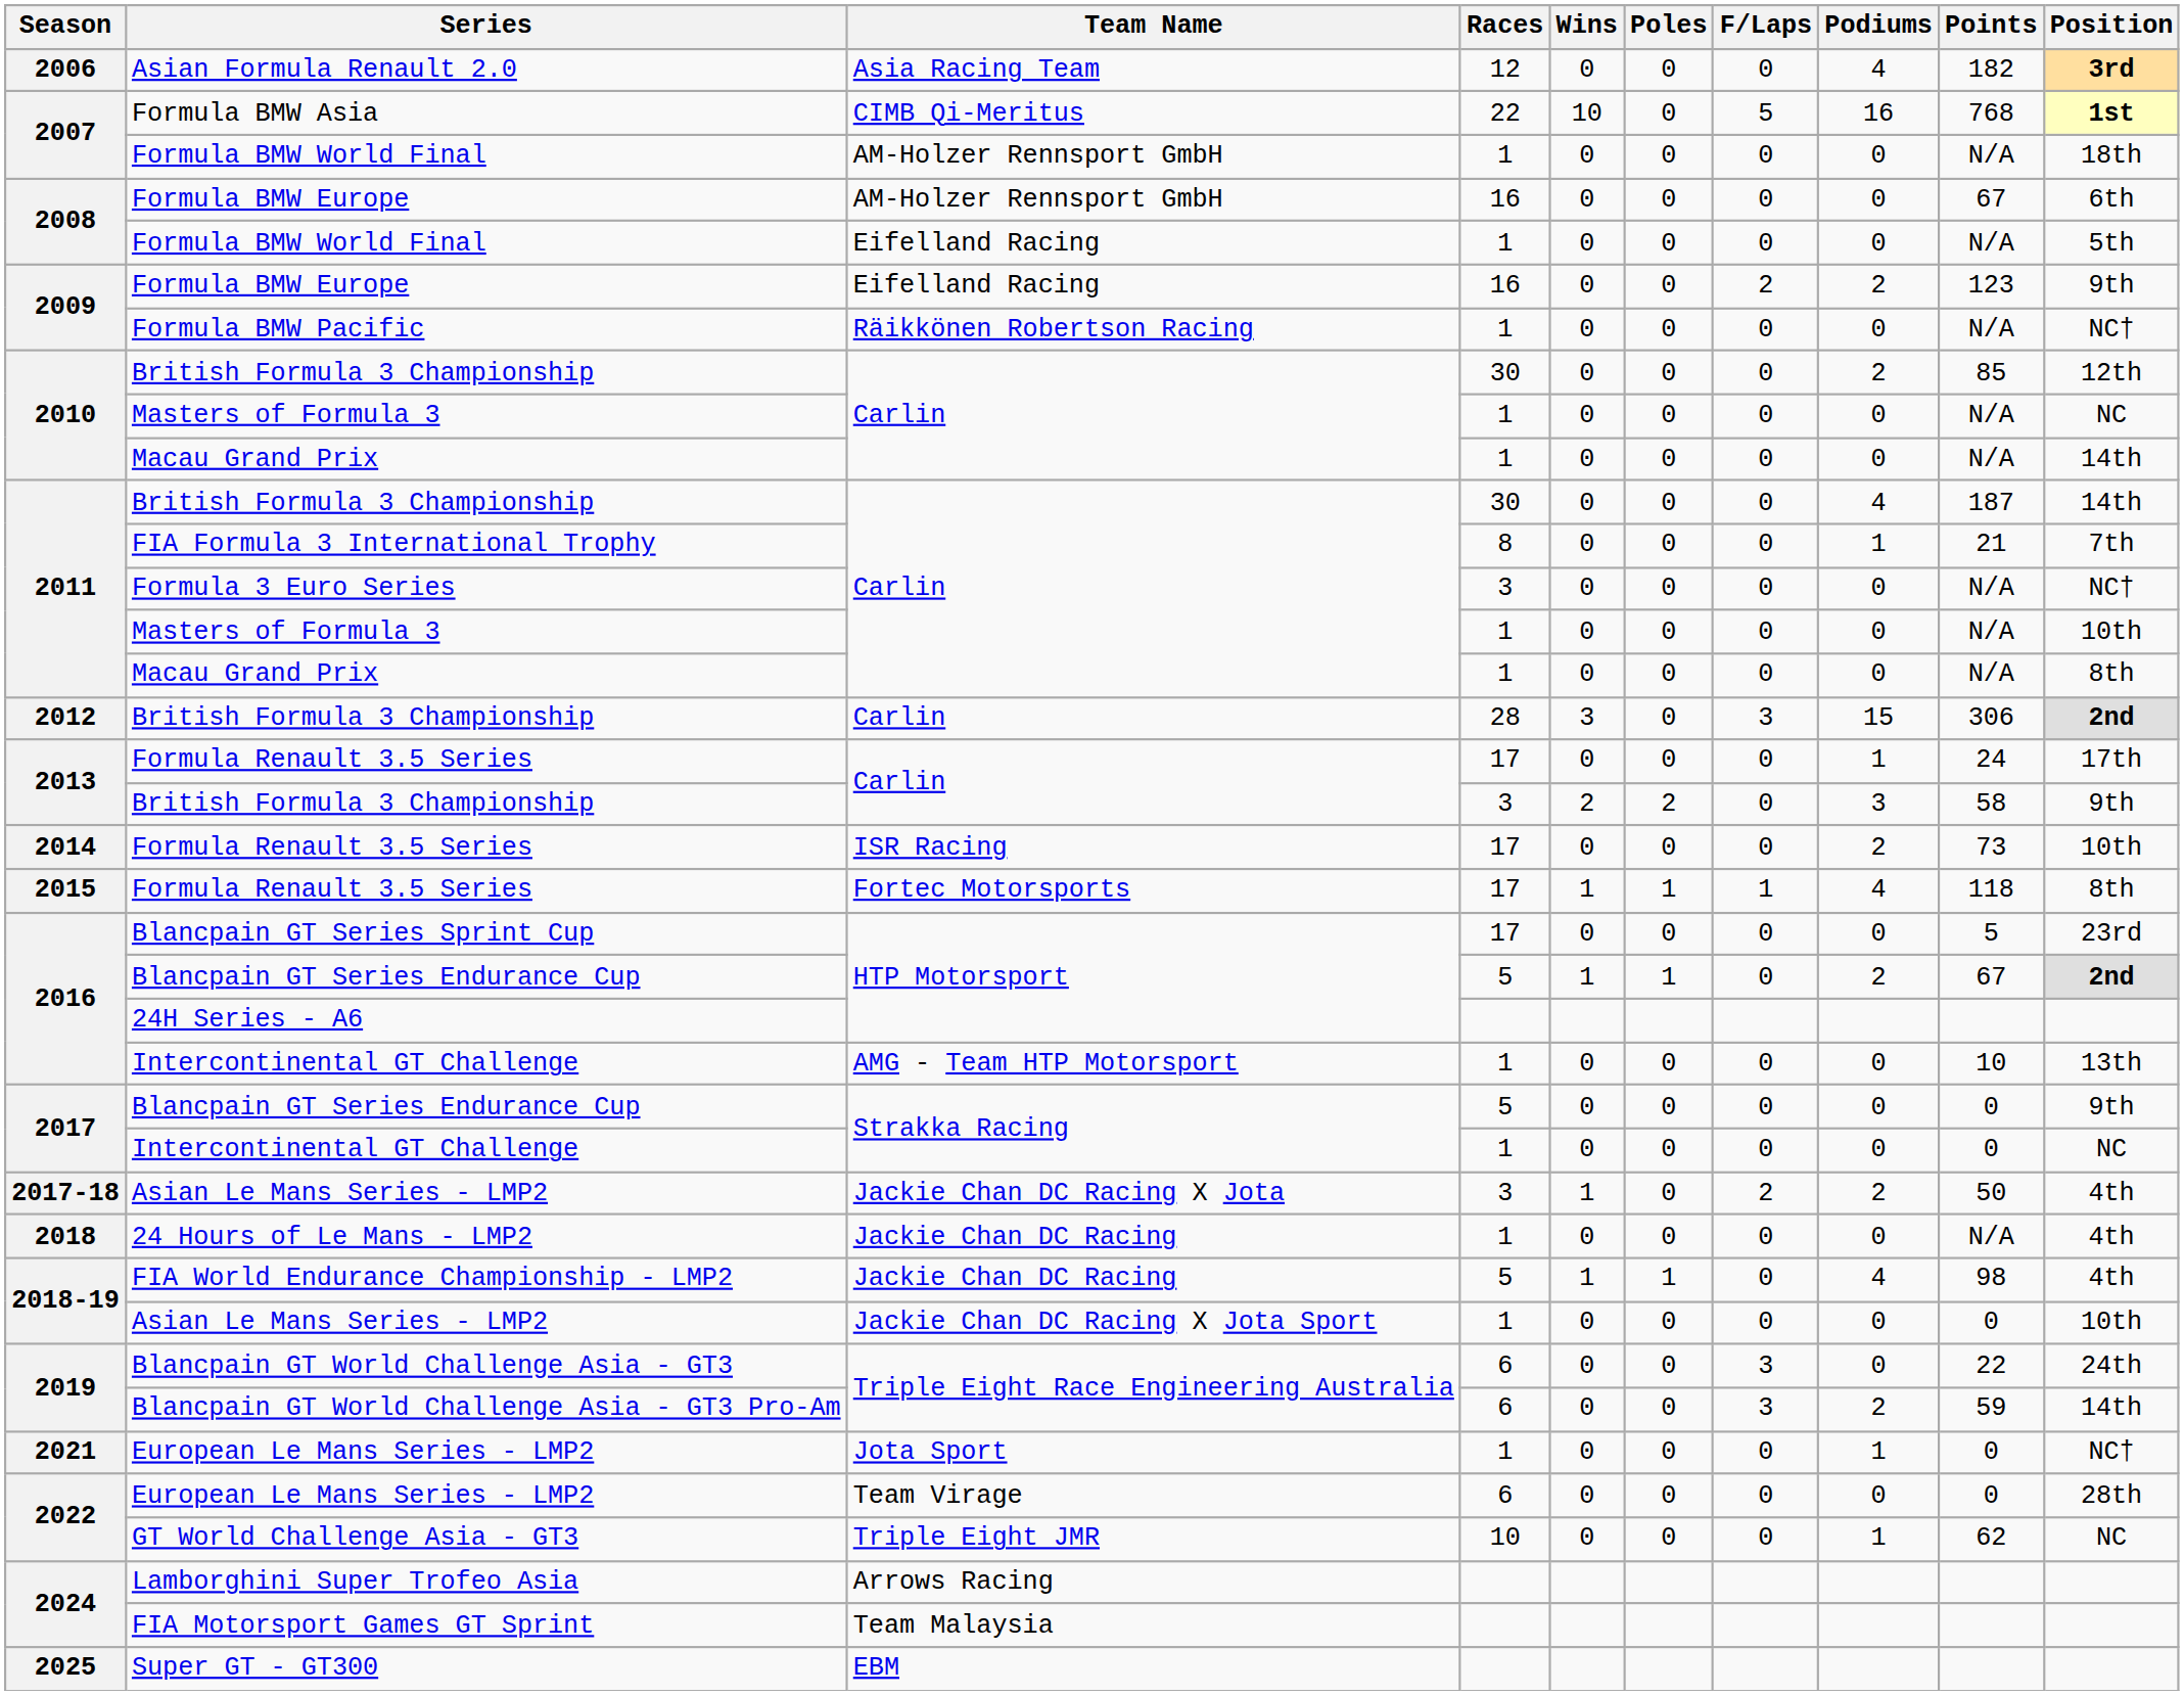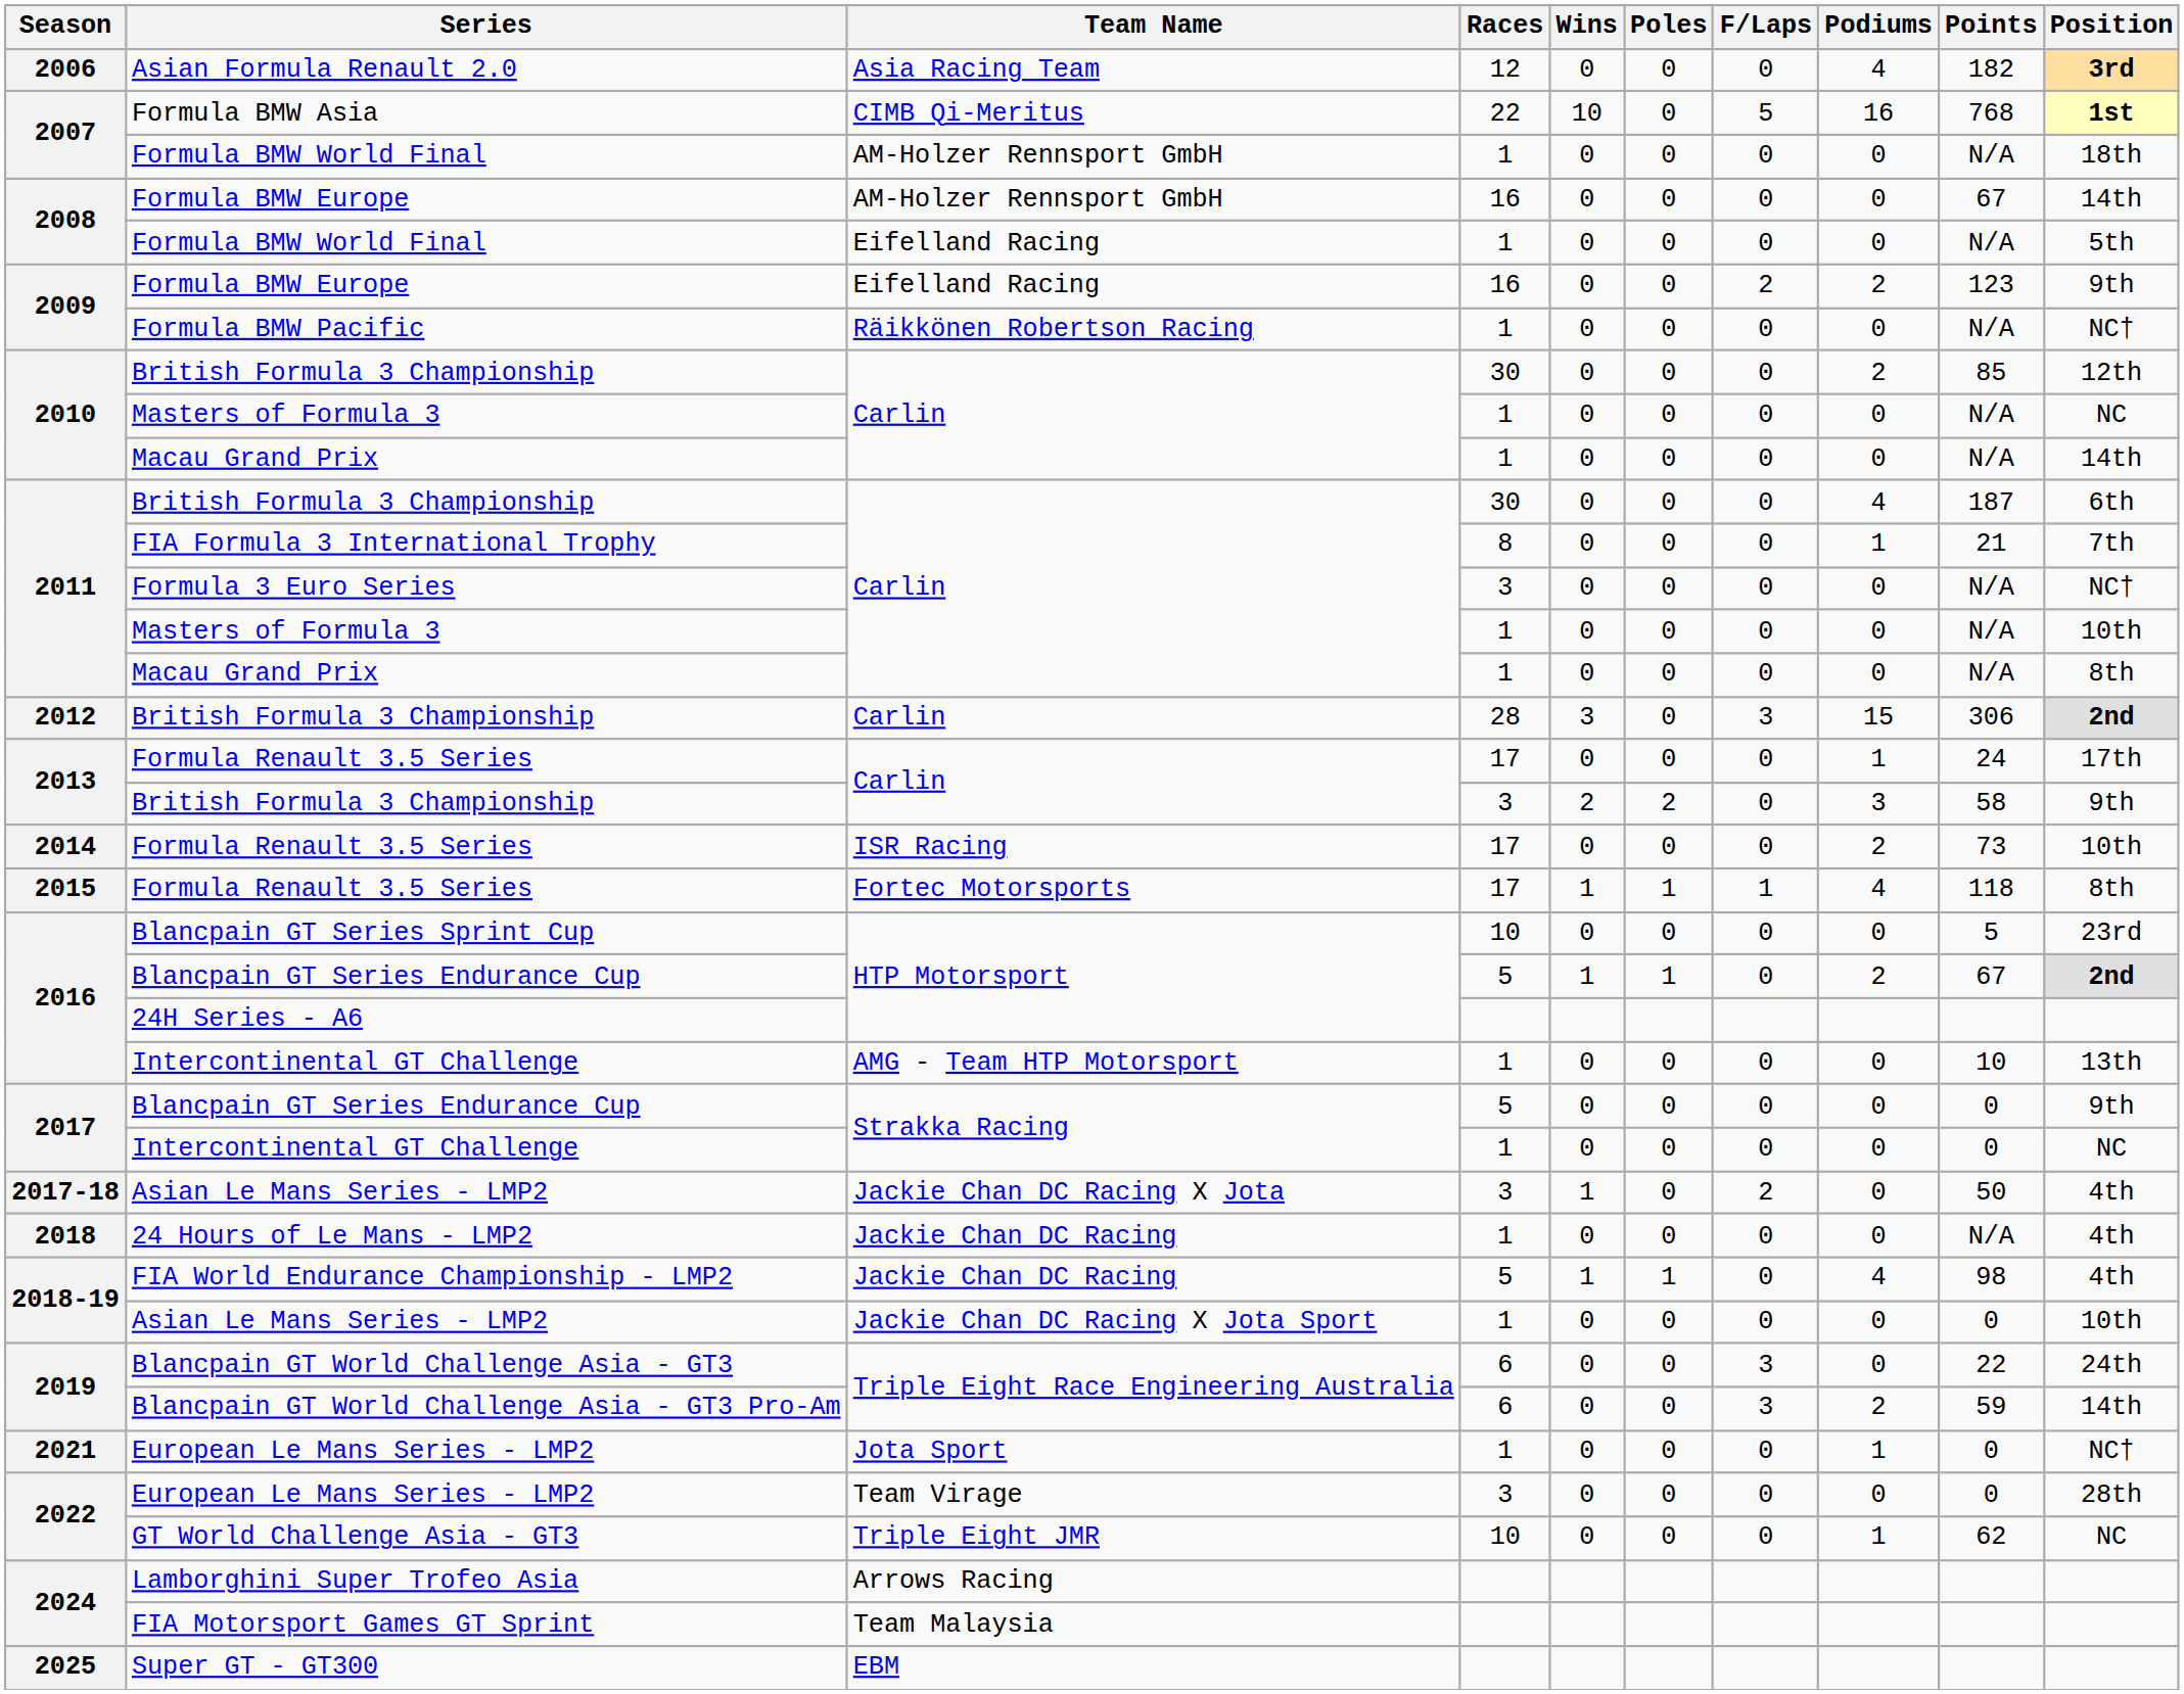 <table class="wikitable" style="font-size: 90%; text-align:center">
 <tr>
 <th>Season</th>
 <th>Series</th>
 <th>Team Name</th>
 <th>Races</th>
 <th>Wins</th>
 <th>Poles</th>
 <th>F/Laps</th>
 <th>Podiums</th>
 <th>Points</th>
 <th>Position</th>
 </tr>
 <tr>
 <th>2006</th>
 <td align=left><a href='#'>Asian Formula Renault 2.0</a></td>
 <td align=left><a href='#'>Asia Racing Team</a></td>
 <td>12</td>
 <td>0</td>
 <td>0</td>
 <td>0</td>
 <td>4</td>
 <td>182</td>
 <td style="background:#FFDF9F;"><strong>3rd</strong></td>
 </tr>
 <tr>
 <th rowspan=2>2007</th>
 <td align=left>Formula BMW Asia</td>
 <td align=left><a href='#'>CIMB Qi-Meritus</a></td>
 <td>22</td>
 <td>10</td>
 <td>0</td>
 <td>5</td>
 <td>16</td>
 <td>768</td>
 <td style="background:#FFFFBF;"><strong>1st</strong></td>
 </tr>
 <tr>
 <td align=left><a href='#'>Formula BMW World Final</a></td>
 <td align=left>AM-Holzer Rennsport GmbH</td>
 <td>1</td>
 <td>0</td>
 <td>0</td>
 <td>0</td>
 <td>0</td>
 <td>N/A</td>
 <td>18th</td>
 </tr>
 <tr>
 <th rowspan=2>2008</th>
 <td align=left><a href='#'>Formula BMW Europe</a></td>
 <td align=left>AM-Holzer Rennsport GmbH</td>
 <td>16</td>
 <td>0</td>
 <td>0</td>
 <td>0</td>
 <td>0</td>
 <td>67</td>
-<td>6th</td>
+<td>14th</td>
 </tr>
 <tr>
 <td align=left><a href='#'>Formula BMW World Final</a></td>
 <td align=left>Eifelland Racing</td>
 <td>1</td>
 <td>0</td>
 <td>0</td>
 <td>0</td>
 <td>0</td>
 <td>N/A</td>
 <td>5th</td>
 </tr>
 <tr>
 <th rowspan=2>2009</th>
 <td align=left><a href='#'>Formula BMW Europe</a></td>
 <td align=left>Eifelland Racing</td>
 <td>16</td>
 <td>0</td>
 <td>0</td>
 <td>2</td>
 <td>2</td>
 <td>123</td>
 <td>9th</td>
 </tr>
 <tr>
 <td align=left><a href='#'>Formula BMW Pacific</a></td>
 <td align=left><a href='#'>Räikkönen Robertson Racing</a></td>
 <td>1</td>
 <td>0</td>
 <td>0</td>
 <td>0</td>
 <td>0</td>
 <td>N/A</td>
 <td>NC†</td>
 </tr>
 <tr>
 <th rowspan=3>2010</th>
 <td align=left><a href='#'>British Formula 3 Championship</a></td>
 <td align=left rowspan=3><a href='#'>Carlin</a></td>
 <td>30</td>
 <td>0</td>
 <td>0</td>
 <td>0</td>
 <td>2</td>
 <td>85</td>
 <td>12th</td>
 </tr>
 <tr>
 <td align=left><a href='#'>Masters of Formula 3</a></td>
 <td>1</td>
 <td>0</td>
 <td>0</td>
 <td>0</td>
 <td>0</td>
 <td>N/A</td>
 <td>NC</td>
 </tr>
 <tr>
 <td align=left><a href='#'>Macau Grand Prix</a></td>
 <td>1</td>
 <td>0</td>
 <td>0</td>
 <td>0</td>
 <td>0</td>
 <td>N/A</td>
 <td>14th</td>
 </tr>
 <tr>
 <th rowspan=5>2011</th>
 <td align=left><a href='#'>British Formula 3 Championship</a></td>
 <td align=left rowspan=5><a href='#'>Carlin</a></td>
 <td>30</td>
 <td>0</td>
 <td>0</td>
 <td>0</td>
 <td>4</td>
 <td>187</td>
-<td>14th</td>
+<td>6th</td>
 </tr>
 <tr>
 <td align=left><a href='#'>FIA Formula 3 International Trophy</a></td>
 <td>8</td>
 <td>0</td>
 <td>0</td>
 <td>0</td>
 <td>1</td>
 <td>21</td>
 <td>7th</td>
 </tr>
 <tr>
 <td align=left><a href='#'>Formula 3 Euro Series</a></td>
 <td>3</td>
 <td>0</td>
 <td>0</td>
 <td>0</td>
 <td>0</td>
 <td>N/A</td>
 <td>NC†</td>
 </tr>
 <tr>
 <td align=left><a href='#'>Masters of Formula 3</a></td>
 <td>1</td>
 <td>0</td>
 <td>0</td>
 <td>0</td>
 <td>0</td>
 <td>N/A</td>
 <td>10th</td>
 </tr>
 <tr>
 <td align=left><a href='#'>Macau Grand Prix</a></td>
 <td>1</td>
 <td>0</td>
 <td>0</td>
 <td>0</td>
 <td>0</td>
 <td>N/A</td>
 <td>8th</td>
 </tr>
 <tr>
 <th>2012</th>
 <td align=left><a href='#'>British Formula 3 Championship</a></td>
 <td align=left><a href='#'>Carlin</a></td>
 <td>28</td>
 <td>3</td>
 <td>0</td>
 <td>3</td>
 <td>15</td>
 <td>306</td>
 <td style="background:#DFDFDF;"><strong>2nd</strong></td>
 </tr>
 <tr>
 <th rowspan=2>2013</th>
 <td align=left><a href='#'>Formula Renault 3.5 Series</a></td>
 <td align=left rowspan=2><a href='#'>Carlin</a></td>
 <td>17</td>
 <td>0</td>
 <td>0</td>
 <td>0</td>
 <td>1</td>
 <td>24</td>
 <td>17th</td>
 </tr>
 <tr>
 <td align=left><a href='#'>British Formula 3 Championship</a></td>
 <td>3</td>
 <td>2</td>
 <td>2</td>
 <td>0</td>
 <td>3</td>
 <td>58</td>
 <td>9th</td>
 </tr>
 <tr>
 <th>2014</th>
 <td align=left><a href='#'>Formula Renault 3.5 Series</a></td>
 <td align=left><a href='#'>ISR Racing</a></td>
 <td>17</td>
 <td>0</td>
 <td>0</td>
 <td>0</td>
 <td>2</td>
 <td>73</td>
 <td>10th</td>
 </tr>
 <tr>
 <th>2015</th>
 <td align=left><a href='#'>Formula Renault 3.5 Series</a></td>
 <td align=left><a href='#'>Fortec Motorsports</a></td>
 <td>17</td>
 <td>1</td>
 <td>1</td>
 <td>1</td>
 <td>4</td>
 <td>118</td>
 <td>8th</td>
 </tr>
 <tr>
 <th rowspan="4">2016</th>
 <td align=left><a href='#'>Blancpain GT Series Sprint Cup</a></td>
 <td rowspan="3" align="left"><a href='#'>HTP Motorsport</a></td>
-<td>17</td>
+<td>10</td>
 <td>0</td>
 <td>0</td>
 <td>0</td>
 <td>0</td>
 <td>5</td>
 <td>23rd</td>
 </tr>
 <tr>
 <td align=left><a href='#'>Blancpain GT Series Endurance Cup</a></td>
 <td>5</td>
 <td>1</td>
 <td>1</td>
 <td>0</td>
 <td>2</td>
 <td>67</td>
 <td style="background:#DFDFDF;"><strong>2nd</strong></td>
 </tr>
 <tr>
 <td align=left><a href='#'>24H Series - A6</a></td>
 <td></td>
 <td></td>
 <td></td>
 <td></td>
 <td></td>
 <td></td>
 <td></td>
 </tr>
 <tr>
 <td align=left><a href='#'>Intercontinental GT Challenge</a></td>
 <td align=left><a href='#'>AMG</a> - <a href='#'>Team HTP Motorsport</a></td>
 <td>1</td>
 <td>0</td>
 <td>0</td>
 <td>0</td>
 <td>0</td>
 <td>10</td>
 <td>13th</td>
 </tr>
 <tr>
 <th rowspan=2>2017</th>
 <td align=left><a href='#'>Blancpain GT Series Endurance Cup</a></td>
 <td rowspan="2" align="left"><a href='#'>Strakka Racing</a></td>
 <td>5</td>
 <td>0</td>
 <td>0</td>
 <td>0</td>
 <td>0</td>
 <td>0</td>
 <td>9th</td>
 </tr>
 <tr>
 <td align=left><a href='#'>Intercontinental GT Challenge</a></td>
 <td>1</td>
 <td>0</td>
 <td>0</td>
 <td>0</td>
 <td>0</td>
 <td>0</td>
 <td>NC</td>
 </tr>
 <tr>
 <th>2017-18</th>
 <td align=left><a href='#'>Asian Le Mans Series - LMP2</a></td>
 <td align=left><a href='#'>Jackie Chan DC Racing</a> X <a href='#'>Jota</a></td>
 <td>3</td>
 <td>1</td>
 <td>0</td>
 <td>2</td>
-<td>2</td>
+<td>0</td>
 <td>50</td>
 <td>4th</td>
 </tr>
 <tr>
 <th>2018</th>
 <td align=left><a href='#'>24 Hours of Le Mans - LMP2</a></td>
 <td align=left><a href='#'>Jackie Chan DC Racing</a></td>
 <td>1</td>
 <td>0</td>
 <td>0</td>
 <td>0</td>
 <td>0</td>
 <td>N/A</td>
 <td>4th</td>
 </tr>
 <tr>
 <th rowspan=2>2018-19</th>
 <td align=left><a href='#'>FIA World Endurance Championship - LMP2</a></td>
 <td align=left><a href='#'>Jackie Chan DC Racing</a></td>
 <td>5</td>
 <td>1</td>
 <td>1</td>
 <td>0</td>
 <td>4</td>
 <td>98</td>
 <td>4th</td>
 </tr>
 <tr>
 <td align=left><a href='#'>Asian Le Mans Series - LMP2</a></td>
 <td align=left><a href='#'>Jackie Chan DC Racing</a> X <a href='#'>Jota Sport</a></td>
 <td>1</td>
 <td>0</td>
 <td>0</td>
 <td>0</td>
 <td>0</td>
 <td>0</td>
 <td>10th</td>
 </tr>
 <tr>
 <th rowspan=2>2019</th>
 <td align=left><a href='#'>Blancpain GT World Challenge Asia - GT3</a></td>
 <td align=left rowspan=2><a href='#'>Triple Eight Race Engineering Australia</a></td>
 <td>6</td>
 <td>0</td>
 <td>0</td>
 <td>3</td>
 <td>0</td>
 <td>22</td>
 <td>24th</td>
 </tr>
 <tr>
 <td align=left><a href='#'>Blancpain GT World Challenge Asia - GT3 Pro-Am</a></td>
 <td>6</td>
 <td>0</td>
 <td>0</td>
 <td>3</td>
 <td>2</td>
 <td>59</td>
 <td>14th</td>
 </tr>
 <tr>
 <th>2021</th>
 <td align=left><a href='#'>European Le Mans Series - LMP2</a></td>
 <td align=left><a href='#'>Jota Sport</a></td>
 <td>1</td>
 <td>0</td>
 <td>0</td>
 <td>0</td>
 <td>1</td>
 <td>0</td>
 <td>NC†</td>
 </tr>
 <tr>
 <th rowspan="2">2022</th>
 <td align=left><a href='#'>European Le Mans Series - LMP2</a></td>
 <td align=left>Team Virage</td>
-<td>6</td>
+<td>3</td>
 <td>0</td>
 <td>0</td>
 <td>0</td>
 <td>0</td>
 <td>0</td>
 <td>28th</td>
 </tr>
 <tr>
 <td align=left><a href='#'>GT World Challenge Asia - GT3</a></td>
 <td align=left><a href='#'>Triple Eight JMR</a></td>
 <td>10</td>
 <td>0</td>
 <td>0</td>
 <td>0</td>
 <td>1</td>
 <td>62</td>
 <td>NC</td>
 </tr>
 <tr>
 <th rowspan="2">2024</th>
 <td align=left><a href='#'>Lamborghini Super Trofeo Asia</a></td>
 <td align=left>Arrows Racing</td>
 <td></td>
 <td></td>
 <td></td>
 <td></td>
 <td></td>
 <td></td>
 <td></td>
 </tr>
 <tr>
 <td align=left><a href='#'>FIA Motorsport Games GT Sprint</a></td>
 <td align=left>Team Malaysia</td>
 <td></td>
 <td></td>
 <td></td>
 <td></td>
 <td></td>
 <td></td>
 <td></td>
 </tr>
 <tr>
 <th>2025</th>
 <td align=left><a href='#'>Super GT - GT300</a></td>
 <td align=left><a href='#'>EBM</a></td>
 <td></td>
 <td></td>
 <td></td>
 <td></td>
 <td></td>
 <td></td>
 <td></td>
 </tr>
 </table>
